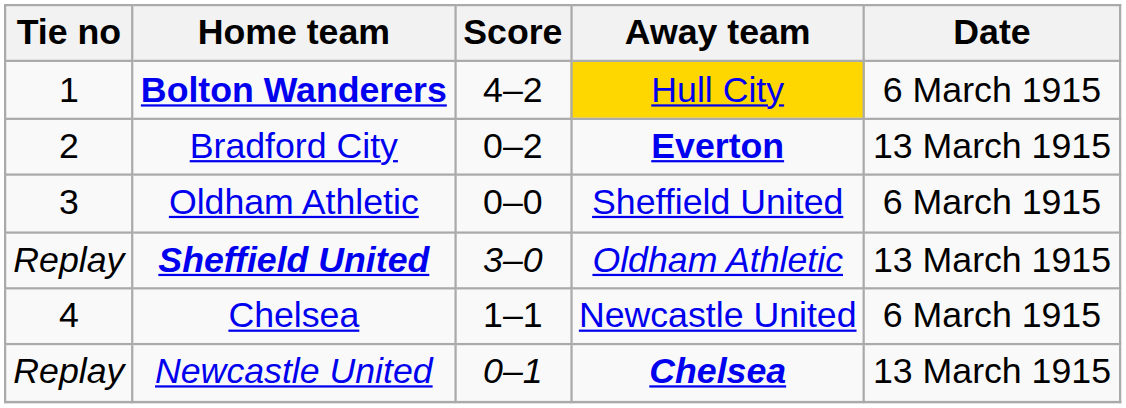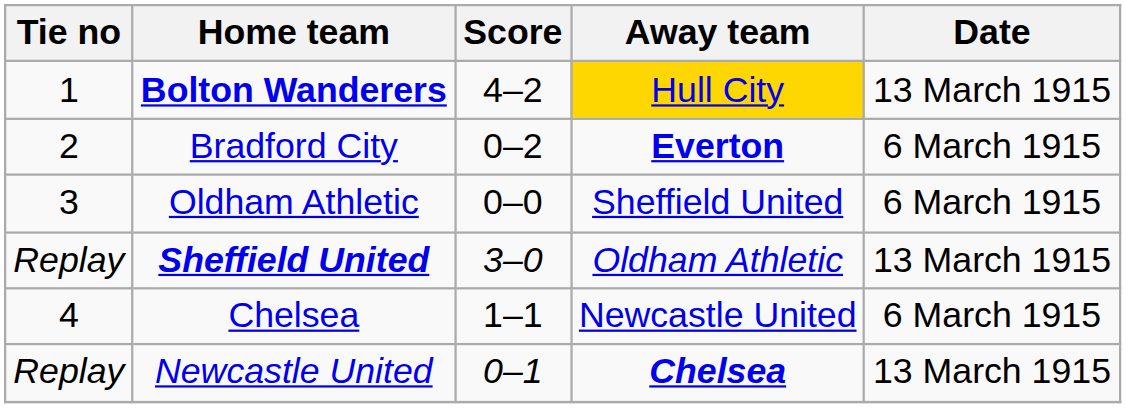 <table class="wikitable" style="text-align: center">
 <tr>
 <th>Tie no</th>
 <th>Home team</th>
 <th>Score</th>
 <th>Away team</th>
 <th>Date</th>
 </tr>
 <tr>
 <td>1</td>
 <td><strong><a href='#'>Bolton Wanderers</a></strong></td>
 <td>4–2</td>
 <td style="background: gold;"><a href='#'>Hull City</a></td>
-<td>6 March 1915</td>
+<td>13 March 1915</td>
 </tr>
 <tr>
 <td>2</td>
 <td><a href='#'>Bradford City</a></td>
 <td>0–2</td>
 <td><strong><a href='#'>Everton</a></strong></td>
-<td>13 March 1915</td>
+<td>6 March 1915</td>
 </tr>
 <tr>
 <td>3</td>
 <td><a href='#'>Oldham Athletic</a></td>
 <td>0–0</td>
 <td><a href='#'>Sheffield United</a></td>
 <td>6 March 1915</td>
 </tr>
 <tr>
 <td><em>Replay</em></td>
 <td><strong><em><a href='#'>Sheffield United</a></em></strong></td>
 <td><em>3–0</em></td>
 <td><em><a href='#'>Oldham Athletic</a></em></td>
 <td>13 March 1915</td>
 </tr>
 <tr>
 <td>4</td>
 <td><a href='#'>Chelsea</a></td>
 <td>1–1</td>
 <td><a href='#'>Newcastle United</a></td>
 <td>6 March 1915</td>
 </tr>
 <tr>
 <td><em>Replay</em></td>
 <td><em><a href='#'>Newcastle United</a></em></td>
 <td><em>0–1</em></td>
 <td><strong><em><a href='#'>Chelsea</a></em></strong></td>
 <td>13 March 1915</td>
 </tr>
 <tr>
 </tr>
 </table>
